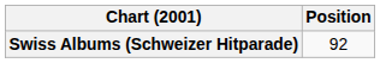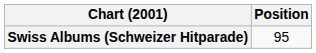 <table class="wikitable plainrowheaders" style="text-align:center">
 <tr>
 <th scope="col">Chart (2001)</th>
 <th scope="col">Position</th>
 </tr>
 <tr>
 <th scope="row">Swiss Albums (Schweizer Hitparade)</th>
-<td>92</td>
+<td>95</td>
 </tr>
 </table>
